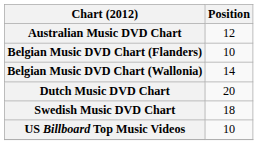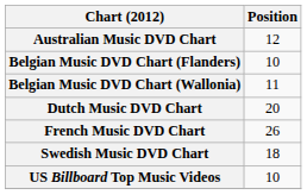 <table class="wikitable sortable plainrowheaders">
 <tr>
 <th scope="col">Chart (2012)</th>
 <th scope="col">Position</th>
 </tr>
 <tr>
 <th scope="row">Australian Music DVD Chart</th>
 <td align="center">12</td>
 </tr>
 <tr>
 <th scope="row">Belgian Music DVD Chart (Flanders)</th>
 <td align="center">10</td>
 </tr>
 <tr>
 <th scope="row">Belgian Music DVD Chart (Wallonia)</th>
-<td align="center">14</td>
+<td align="center">11</td>
 </tr>
 <tr>
 <th scope="row">Dutch Music DVD Chart</th>
 <td align="center">20</td>
+</tr>
+<tr>
+<th scope="row">French Music DVD Chart</th>
+<td style="text-align:center;">26</td>
 </tr>
 <tr>
 <th scope="row">Swedish Music DVD Chart</th>
 <td style="text-align: center;">18</td>
 </tr>
 <tr>
 <th scope="row">US <em>Billboard</em> Top Music Videos</th>
 <td align="center">10</td>
 </tr>
 <tr>
 </tr>
 </table>
